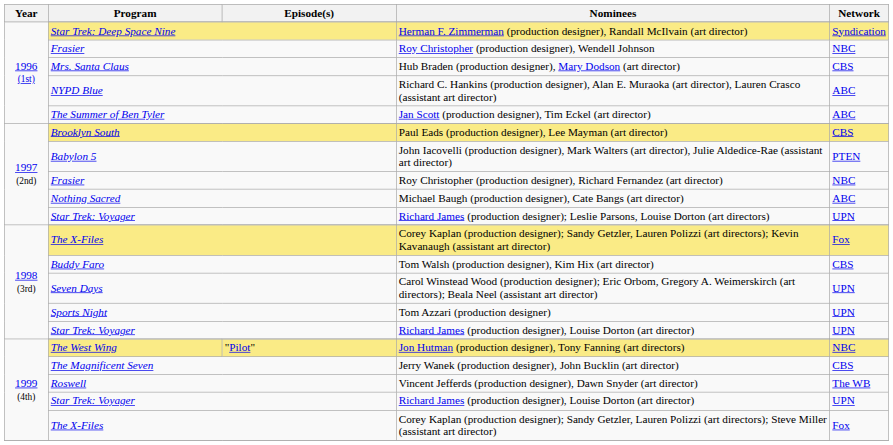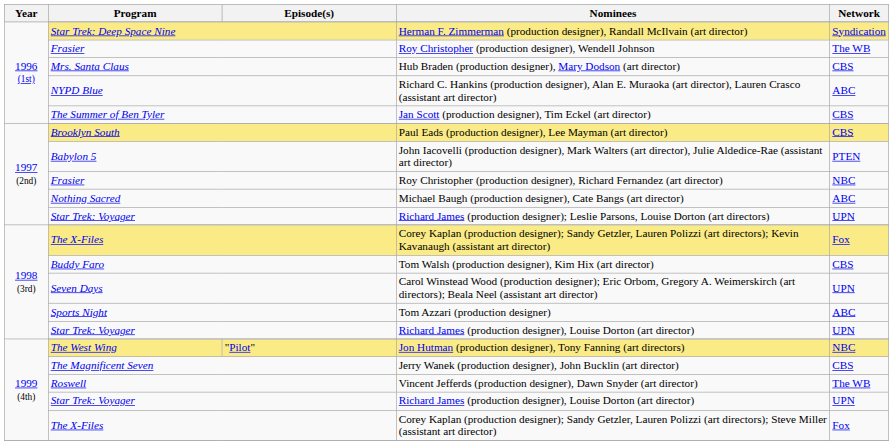 <table class="wikitable" style="width:100%">
 <tr bgcolor="#bebebe">
 <th width="5%">Year</th>
 <th width="20%">Program</th>
 <th width="20%">Episode(s)</th>
 <th width="50%">Nominees</th>
 <th width="5%">Network</th>
 </tr>
 <tr>
 <td rowspan=6 style="text-align:center"><a href='#'>1996</a><br><small><a href='#'>(1st)</a></small><br></td>
 </tr>
 <tr style="background:#FAEB86">
 <td colspan="2"><em><a href='#'>Star Trek: Deep Space Nine</a></em></td>
 <td><a href='#'>Herman F. Zimmerman</a> (production designer), Randall McIlvain (art director)</td>
 <td><a href='#'>Syndication</a></td>
 </tr>
 <tr>
 <td colspan="2"><em><a href='#'>Frasier</a></em></td>
 <td><a href='#'>Roy Christopher</a> (production designer), Wendell Johnson</td>
-<td><a href='#'>NBC</a></td>
+<td><a href='#'>The WB</a></td>
 </tr>
 <tr>
 <td colspan="2"><em><a href='#'>Mrs. Santa Claus</a></em></td>
 <td>Hub Braden (production designer), <a href='#'>Mary Dodson</a> (art director)</td>
 <td><a href='#'>CBS</a></td>
 </tr>
 <tr>
 <td colspan="2"><em><a href='#'>NYPD Blue</a></em></td>
 <td>Richard C. Hankins (production designer), Alan E. Muraoka (art director), Lauren Crasco (assistant art director)</td>
 <td><a href='#'>ABC</a></td>
 </tr>
 <tr>
 <td colspan="2"><em><a href='#'>The Summer of Ben Tyler</a></em></td>
 <td><a href='#'>Jan Scott</a> (production designer), Tim Eckel (art director)</td>
-<td><a href='#'>ABC</a></td>
+<td><a href='#'>CBS</a></td>
 </tr>
 <tr>
 <td rowspan=6 style="text-align:center"><a href='#'>1997</a><br><small>(2nd)</small><br></td>
 </tr>
 <tr style="background:#FAEB86">
 <td colspan="2"><em><a href='#'>Brooklyn South</a></em></td>
 <td>Paul Eads (production designer), Lee Mayman (art director)</td>
 <td><a href='#'>CBS</a></td>
 </tr>
 <tr>
 <td colspan="2"><em><a href='#'>Babylon 5</a></em></td>
 <td>John Iacovelli (production designer), Mark Walters (art director), Julie Aldedice-Rae (assistant art director)</td>
 <td><a href='#'>PTEN</a></td>
 </tr>
 <tr>
 <td colspan="2"><em><a href='#'>Frasier</a></em></td>
 <td>Roy Christopher (production designer), Richard Fernandez (art director)</td>
 <td><a href='#'>NBC</a></td>
 </tr>
 <tr>
 <td colspan="2"><em><a href='#'>Nothing Sacred</a></em></td>
 <td>Michael Baugh (production designer), Cate Bangs (art director)</td>
 <td><a href='#'>ABC</a></td>
 </tr>
 <tr>
 <td colspan="2"><em><a href='#'>Star Trek: Voyager</a></em></td>
 <td><a href='#'>Richard James</a> (production designer); Leslie Parsons, Louise Dorton (art directors)</td>
 <td><a href='#'>UPN</a></td>
 </tr>
 <tr>
 <td rowspan=6 style="text-align:center"><a href='#'>1998</a><br><small>(3rd)</small><br></td>
 </tr>
 <tr style="background:#FAEB86">
 <td colspan="2"><em><a href='#'>The X-Files</a></em></td>
 <td>Corey Kaplan (production designer); Sandy Getzler, Lauren Polizzi (art directors); Kevin Kavanaugh (assistant art director)</td>
 <td><a href='#'>Fox</a></td>
 </tr>
 <tr>
 <td colspan="2"><em><a href='#'>Buddy Faro</a></em></td>
 <td>Tom Walsh (production designer), Kim Hix (art director)</td>
 <td><a href='#'>CBS</a></td>
 </tr>
 <tr>
 <td colspan="2"><em><a href='#'>Seven Days</a></em></td>
 <td>Carol Winstead Wood (production designer); Eric Orbom, Gregory A. Weimerskirch (art directors); Beala Neel (assistant art director)</td>
 <td><a href='#'>UPN</a></td>
 </tr>
 <tr>
 <td colspan="2"><em><a href='#'>Sports Night</a></em></td>
 <td>Tom Azzari (production designer)</td>
-<td><a href='#'>UPN</a></td>
+<td><a href='#'>ABC</a></td>
 </tr>
 <tr>
 <td colspan="2"><em><a href='#'>Star Trek: Voyager</a></em></td>
 <td><a href='#'>Richard James</a> (production designer), Louise Dorton (art director)</td>
 <td><a href='#'>UPN</a></td>
 </tr>
 <tr>
 <td rowspan=6 style="text-align:center"><a href='#'>1999</a><br><small>(4th)</small><br></td>
 </tr>
 <tr style="background:#FAEB86">
 <td><em><a href='#'>The West Wing</a></em></td>
 <td>"<a href='#'>Pilot</a>"</td>
 <td><a href='#'>Jon Hutman</a> (production designer), Tony Fanning (art directors)</td>
 <td><a href='#'>NBC</a></td>
 </tr>
 <tr>
 <td colspan="2"><em><a href='#'>The Magnificent Seven</a></em></td>
 <td>Jerry Wanek (production designer), John Bucklin (art director)</td>
 <td><a href='#'>CBS</a></td>
 </tr>
 <tr>
 <td colspan="2"><em><a href='#'>Roswell</a></em></td>
 <td>Vincent Jefferds (production designer), Dawn Snyder (art director)</td>
 <td><a href='#'>The WB</a></td>
 </tr>
 <tr>
 <td colspan="2"><em><a href='#'>Star Trek: Voyager</a></em></td>
 <td><a href='#'>Richard James</a> (production designer), Louise Dorton (art director)</td>
 <td><a href='#'>UPN</a></td>
 </tr>
 <tr>
 <td colspan="2"><em><a href='#'>The X-Files</a></em></td>
 <td>Corey Kaplan (production designer); Sandy Getzler, Lauren Polizzi (art directors); Steve Miller (assistant art director)</td>
 <td><a href='#'>Fox</a></td>
 </tr>
 <tr>
 </tr>
 </table>
